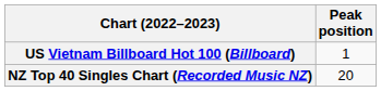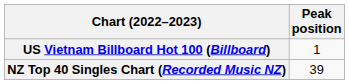 <table class="wikitable sortable plainrowheaders" style="text-align:center">
 <tr>
 <th scope="col">Chart (2022–2023)</th>
 <th scope="col">Peak<br>position</th>
 </tr>
 <tr>
 <th scope="row">US <a href='#'>Vietnam Billboard Hot 100</a> (<em><a href='#'>Billboard</a></em>)</th>
 <td>1</td>
 </tr>
 <tr>
 <th scope="row">NZ Top 40 Singles Chart (<em><a href='#'>Recorded Music NZ</a></em>)</th>
-<td>20</td>
+<td>39</td>
 </tr>
 </table>
